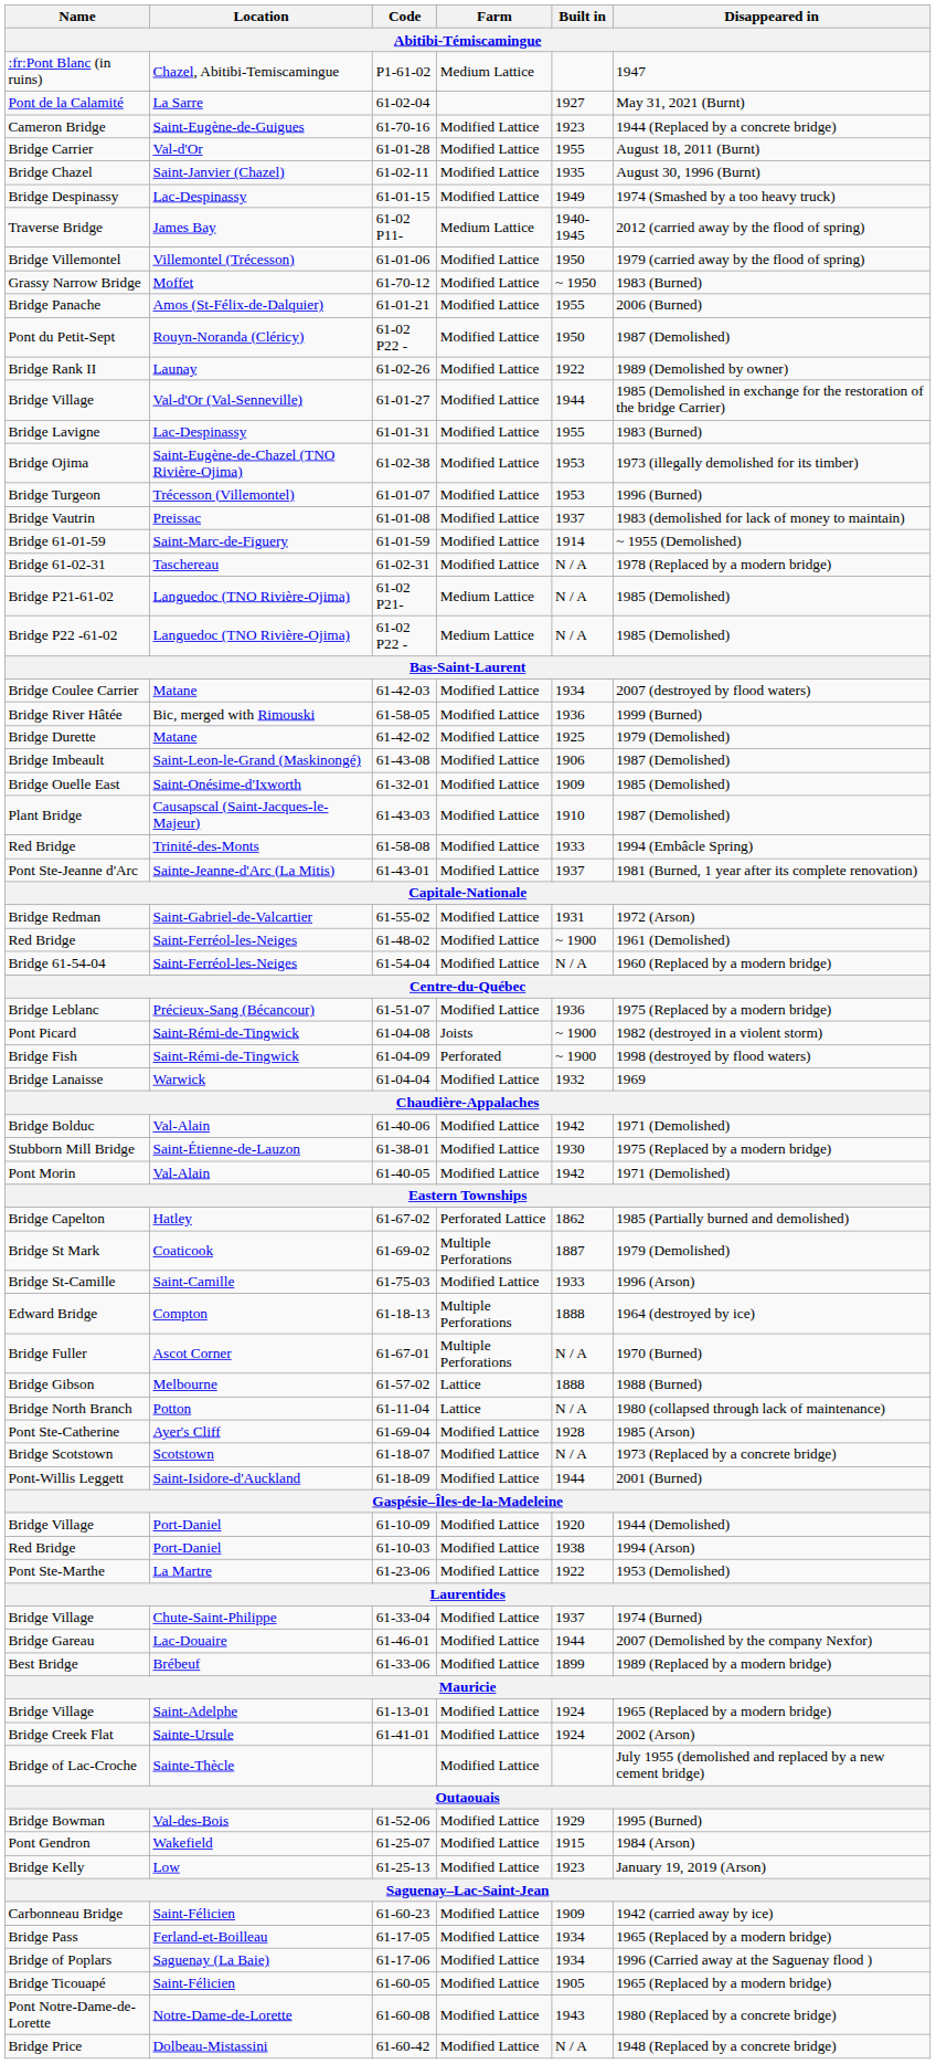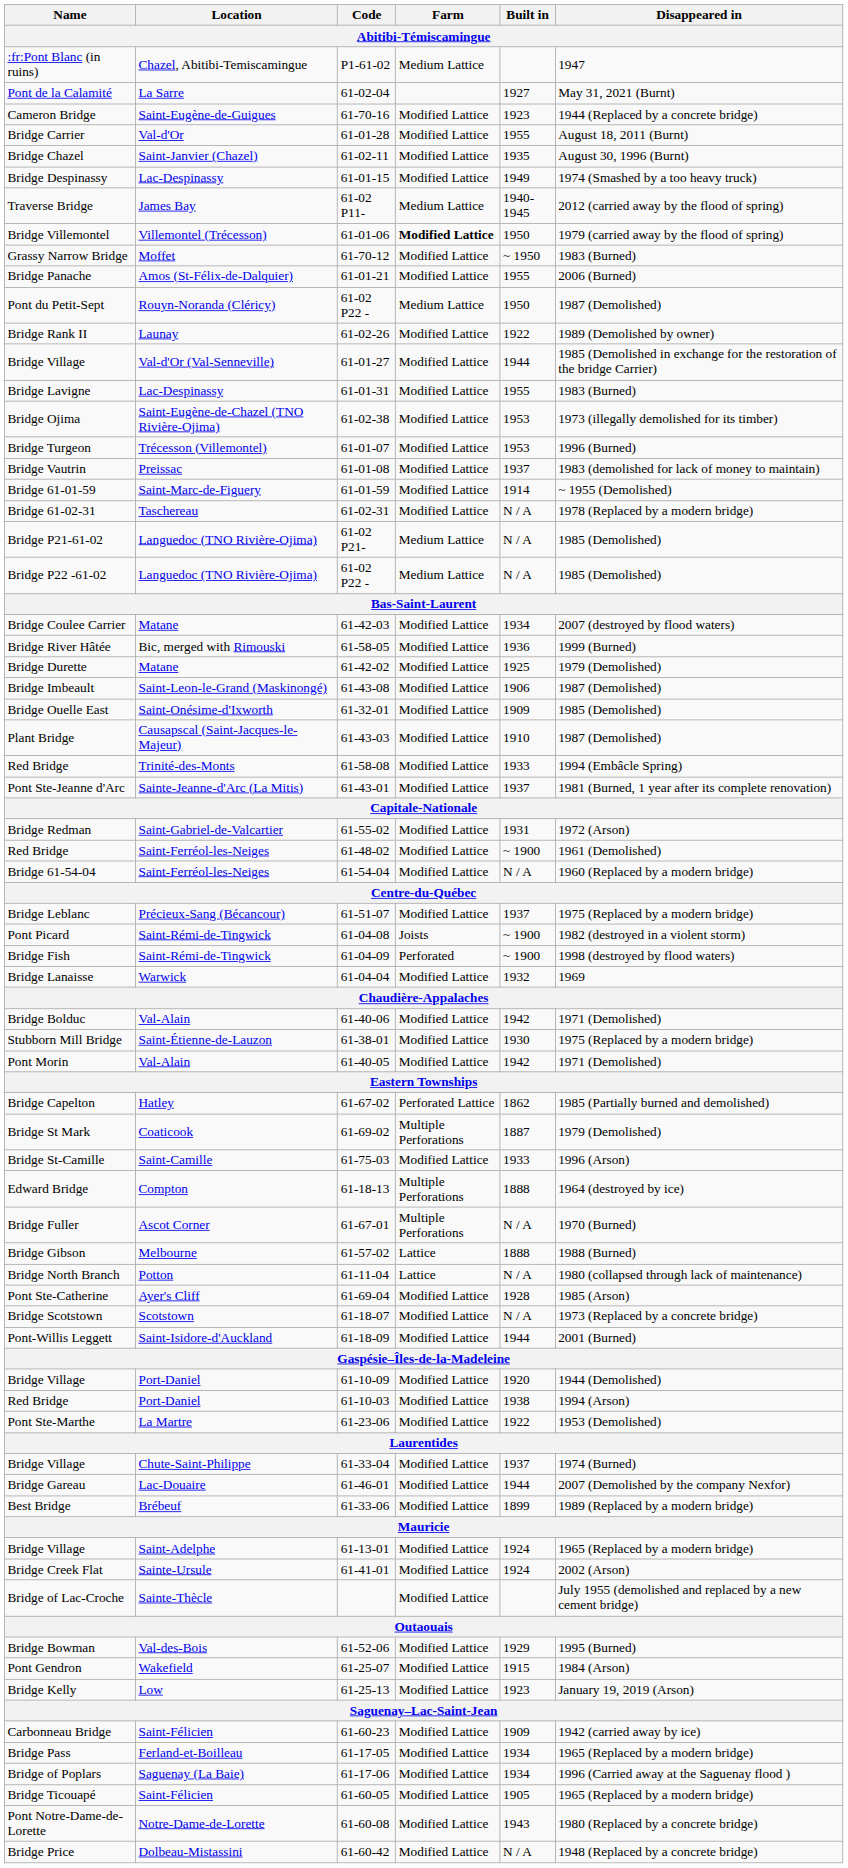 <table Class="wikitable" style="text-align: left; width: 80%; ">
 <tr>
 <th>Name</th>
 <th>Location</th>
 <th>Code</th>
 <th>Farm</th>
 <th>Built in</th>
 <th>Disappeared in</th>
 </tr>
 <tr>
 <th colspan="6" style="text-align: center; background-color: # E0CDA9; "><a href='#'>Abitibi-Témiscamingue</a></th>
 </tr>
 <tr>
 <td><a href='#'>:fr:Pont Blanc</a> (in ruins)</td>
 <td><a href='#'>Chazel</a>, Abitibi-Temiscamingue</td>
 <td>P1-61-02</td>
 <td>Medium Lattice</td>
 <td></td>
 <td>1947</td>
 </tr>
 <tr>
 <td><a href='#'>Pont de la Calamité</a></td>
 <td><a href='#'>La Sarre</a></td>
 <td>61-02-04</td>
 <td></td>
 <td>1927</td>
 <td>May 31, 2021 (Burnt)</td>
 </tr>
 <tr>
 <td>Cameron Bridge</td>
 <td><a href='#'>Saint-Eugène-de-Guigues</a></td>
 <td>61-70-16</td>
 <td>Modified Lattice</td>
 <td>1923</td>
 <td>1944 (Replaced by a concrete bridge)</td>
 </tr>
 <tr>
 <td>Bridge Carrier</td>
 <td><a href='#'>Val-d'Or</a></td>
 <td>61-01-28</td>
 <td>Modified Lattice</td>
 <td>1955</td>
 <td>August 18, 2011 (Burnt)</td>
 </tr>
 <tr>
 <td>Bridge Chazel</td>
 <td><a href='#'>Saint-Janvier (Chazel)</a></td>
 <td>61-02-11</td>
 <td>Modified Lattice</td>
 <td>1935</td>
 <td>August 30, 1996 (Burnt)</td>
 </tr>
 <tr>
 <td>Bridge Despinassy</td>
 <td><a href='#'>Lac-Despinassy</a></td>
 <td>61-01-15</td>
 <td>Modified Lattice</td>
 <td>1949</td>
 <td>1974 (Smashed by a too heavy truck)</td>
 </tr>
 <tr>
 <td>Traverse Bridge</td>
 <td><a href='#'>James Bay</a></td>
 <td>61-02 P11-</td>
 <td>Medium Lattice</td>
 <td>1940-1945</td>
 <td>2012 (carried away by the flood of spring)</td>
 </tr>
 <tr>
 <td>Bridge Villemontel</td>
 <td><a href='#'>Villemontel (Trécesson)</a></td>
 <td>61-01-06</td>
-<td>Modified Lattice</td>
+<td><strong>Modified Lattice</strong></td>
 <td>1950</td>
 <td>1979 (carried away by the flood of spring)</td>
 </tr>
 <tr>
 <td>Grassy Narrow Bridge</td>
 <td><a href='#'>Moffet</a></td>
 <td>61-70-12</td>
 <td>Modified Lattice</td>
 <td>~ 1950</td>
 <td>1983 (Burned)</td>
 </tr>
 <tr>
 <td>Bridge Panache</td>
 <td><a href='#'>Amos (St-Félix-de-Dalquier)</a></td>
 <td>61-01-21</td>
 <td>Modified Lattice</td>
 <td>1955</td>
 <td>2006 (Burned)</td>
 </tr>
 <tr>
 <td>Pont du Petit-Sept</td>
 <td><a href='#'>Rouyn-Noranda (Cléricy)</a></td>
 <td>61-02 P22 -</td>
-<td>Modified Lattice</td>
+<td>Medium Lattice</td>
 <td>1950</td>
 <td>1987 (Demolished)</td>
 </tr>
 <tr>
 <td>Bridge Rank II</td>
 <td><a href='#'>Launay</a></td>
 <td>61-02-26</td>
 <td>Modified Lattice</td>
 <td>1922</td>
 <td>1989 (Demolished by owner)</td>
 </tr>
 <tr>
 <td>Bridge Village</td>
 <td><a href='#'>Val-d'Or (Val-Senneville)</a></td>
 <td>61-01-27</td>
 <td>Modified Lattice</td>
 <td>1944</td>
 <td>1985 (Demolished in exchange for the restoration of the bridge Carrier)</td>
 </tr>
 <tr>
 <td>Bridge Lavigne</td>
 <td><a href='#'>Lac-Despinassy</a></td>
 <td>61-01-31</td>
 <td>Modified Lattice</td>
 <td>1955</td>
 <td>1983 (Burned)</td>
 </tr>
 <tr>
 <td>Bridge Ojima</td>
 <td><a href='#'>Saint-Eugène-de-Chazel (TNO Rivière-Ojima)</a></td>
 <td>61-02-38</td>
 <td>Modified Lattice</td>
 <td>1953</td>
 <td>1973 (illegally demolished for its timber)</td>
 </tr>
 <tr>
 <td>Bridge Turgeon</td>
 <td><a href='#'>Trécesson (Villemontel)</a></td>
 <td>61-01-07</td>
 <td>Modified Lattice</td>
 <td>1953</td>
 <td>1996 (Burned)</td>
 </tr>
 <tr>
 <td>Bridge Vautrin</td>
 <td><a href='#'>Preissac</a></td>
 <td>61-01-08</td>
 <td>Modified Lattice</td>
 <td>1937</td>
 <td>1983 (demolished for lack of money to maintain)</td>
 </tr>
 <tr>
 <td>Bridge 61-01-59</td>
 <td><a href='#'>Saint-Marc-de-Figuery</a></td>
 <td>61-01-59</td>
 <td>Modified Lattice</td>
 <td>1914</td>
 <td>~ 1955 (Demolished)</td>
 </tr>
 <tr>
 <td>Bridge 61-02-31</td>
 <td><a href='#'>Taschereau</a></td>
 <td>61-02-31</td>
 <td>Modified Lattice</td>
 <td>N / A</td>
 <td>1978 (Replaced by a modern bridge)</td>
 </tr>
 <tr>
 <td>Bridge P21-61-02</td>
 <td><a href='#'>Languedoc (TNO Rivière-Ojima)</a></td>
 <td>61-02 P21-</td>
 <td>Medium Lattice</td>
 <td>N / A</td>
 <td>1985 (Demolished)</td>
 </tr>
 <tr>
 <td>Bridge P22 -61-02</td>
 <td><a href='#'>Languedoc (TNO Rivière-Ojima)</a></td>
 <td>61-02 P22 -</td>
 <td>Medium Lattice</td>
 <td>N / A</td>
 <td>1985 (Demolished)</td>
 </tr>
 <tr>
 <th colspan="6" style="text-align: center; background-color: # E0CDA9; "><a href='#'>Bas-Saint-Laurent</a></th>
 </tr>
 <tr>
 <td>Bridge Coulee Carrier</td>
 <td><a href='#'>Matane</a></td>
 <td>61-42-03</td>
 <td>Modified Lattice</td>
 <td>1934</td>
 <td>2007 (destroyed by flood waters)</td>
 </tr>
 <tr>
 <td>Bridge River Hâtée</td>
 <td>Bic, merged with <a href='#'>Rimouski</a></td>
 <td>61-58-05</td>
 <td>Modified Lattice</td>
 <td>1936</td>
 <td>1999 (Burned)</td>
 </tr>
 <tr>
 <td>Bridge Durette</td>
 <td><a href='#'>Matane</a></td>
 <td>61-42-02</td>
 <td>Modified Lattice</td>
 <td>1925</td>
 <td>1979 (Demolished)</td>
 </tr>
 <tr>
 <td>Bridge Imbeault</td>
 <td><a href='#'>Saint-Leon-le-Grand (Maskinongé)</a></td>
 <td>61-43-08</td>
 <td>Modified Lattice</td>
 <td>1906</td>
 <td>1987 (Demolished)</td>
 </tr>
 <tr>
 <td>Bridge Ouelle East</td>
 <td><a href='#'>Saint-Onésime-d'Ixworth</a></td>
 <td>61-32-01</td>
 <td>Modified Lattice</td>
 <td>1909</td>
 <td>1985 (Demolished)</td>
 </tr>
 <tr>
 <td>Plant Bridge</td>
 <td><a href='#'>Causapscal (Saint-Jacques-le-Majeur)</a></td>
 <td>61-43-03</td>
 <td>Modified Lattice</td>
 <td>1910</td>
 <td>1987 (Demolished)</td>
 </tr>
 <tr>
 <td>Red Bridge</td>
 <td><a href='#'>Trinité-des-Monts</a></td>
 <td>61-58-08</td>
 <td>Modified Lattice</td>
 <td>1933</td>
 <td>1994 (Embâcle Spring)</td>
 </tr>
 <tr>
 <td>Pont Ste-Jeanne d'Arc</td>
 <td><a href='#'>Sainte-Jeanne-d'Arc (La Mitis)</a></td>
 <td>61-43-01</td>
 <td>Modified Lattice</td>
 <td>1937</td>
 <td>1981 (Burned, 1 year after its complete renovation)</td>
 </tr>
 <tr>
 <th colspan="6" style="text-align: center; background-color: # E0CDA9; "><a href='#'>Capitale-Nationale</a></th>
 </tr>
 <tr>
 <td>Bridge Redman</td>
 <td><a href='#'>Saint-Gabriel-de-Valcartier</a></td>
 <td>61-55-02</td>
 <td>Modified Lattice</td>
 <td>1931</td>
 <td>1972 (Arson)</td>
 </tr>
 <tr>
 <td>Red Bridge</td>
 <td><a href='#'>Saint-Ferréol-les-Neiges</a></td>
 <td>61-48-02</td>
 <td>Modified Lattice</td>
 <td>~ 1900</td>
 <td>1961 (Demolished)</td>
 </tr>
 <tr>
 <td>Bridge 61-54-04</td>
 <td><a href='#'>Saint-Ferréol-les-Neiges</a></td>
 <td>61-54-04</td>
 <td>Modified Lattice</td>
 <td>N / A</td>
 <td>1960 (Replaced by a modern bridge)</td>
 </tr>
 <tr>
 <th colspan="6" style="text-align: center; background-color: # E0CDA9; "><a href='#'>Centre-du-Québec</a></th>
 </tr>
 <tr>
 <td>Bridge Leblanc</td>
 <td><a href='#'>Précieux-Sang (Bécancour)</a></td>
 <td>61-51-07</td>
 <td>Modified Lattice</td>
-<td>1936</td>
+<td>1937</td>
 <td>1975 (Replaced by a modern bridge)</td>
 </tr>
 <tr>
 <td>Pont Picard</td>
 <td><a href='#'>Saint-Rémi-de-Tingwick</a></td>
 <td>61-04-08</td>
 <td>Joists</td>
 <td>~ 1900</td>
 <td>1982 (destroyed in a violent storm)</td>
 </tr>
 <tr>
 <td>Bridge Fish</td>
 <td><a href='#'>Saint-Rémi-de-Tingwick</a></td>
 <td>61-04-09</td>
 <td>Perforated</td>
 <td>~ 1900</td>
 <td>1998 (destroyed by flood waters)</td>
 </tr>
 <tr>
 <td>Bridge Lanaisse</td>
 <td><a href='#'>Warwick</a></td>
 <td>61-04-04</td>
 <td>Modified Lattice</td>
 <td>1932</td>
 <td>1969</td>
 </tr>
 <tr>
 <th colspan="6" style="text-align: center; background-color: # E0CDA9; "><a href='#'>Chaudière-Appalaches</a></th>
 </tr>
 <tr>
 <td>Bridge Bolduc</td>
 <td><a href='#'>Val-Alain</a></td>
 <td>61-40-06</td>
 <td>Modified Lattice</td>
 <td>1942</td>
 <td>1971 (Demolished)</td>
 </tr>
 <tr>
 <td>Stubborn Mill Bridge</td>
 <td><a href='#'>Saint-Étienne-de-Lauzon</a></td>
 <td>61-38-01</td>
 <td>Modified Lattice</td>
 <td>1930</td>
 <td>1975 (Replaced by a modern bridge)</td>
 </tr>
 <tr>
 <td>Pont Morin</td>
 <td><a href='#'>Val-Alain</a></td>
 <td>61-40-05</td>
 <td>Modified Lattice</td>
 <td>1942</td>
 <td>1971 (Demolished)</td>
 </tr>
 <tr>
 <th colspan="6" style="text-align: center; background-color: # E0CDA9; "><a href='#'>Eastern Townships</a></th>
 </tr>
 <tr>
 <td>Bridge Capelton</td>
 <td><a href='#'>Hatley</a></td>
 <td>61-67-02</td>
 <td>Perforated Lattice</td>
 <td>1862</td>
 <td>1985 (Partially burned and demolished)</td>
 </tr>
 <tr>
 <td>Bridge St Mark</td>
 <td><a href='#'>Coaticook</a></td>
 <td>61-69-02</td>
 <td>Multiple Perforations</td>
 <td>1887</td>
 <td>1979 (Demolished)</td>
 </tr>
 <tr>
 <td>Bridge St-Camille</td>
 <td><a href='#'>Saint-Camille</a></td>
 <td>61-75-03</td>
 <td>Modified Lattice</td>
 <td>1933</td>
 <td>1996 (Arson)</td>
 </tr>
 <tr>
 <td>Edward Bridge</td>
 <td><a href='#'>Compton</a></td>
 <td>61-18-13</td>
 <td>Multiple Perforations</td>
 <td>1888</td>
 <td>1964 (destroyed by ice)</td>
 </tr>
 <tr>
 <td>Bridge Fuller</td>
 <td><a href='#'>Ascot Corner</a></td>
 <td>61-67-01</td>
 <td>Multiple Perforations</td>
 <td>N / A</td>
 <td>1970 (Burned)</td>
 </tr>
 <tr>
 <td>Bridge Gibson</td>
 <td><a href='#'>Melbourne</a></td>
 <td>61-57-02</td>
 <td>Lattice</td>
 <td>1888</td>
 <td>1988 (Burned)</td>
 </tr>
 <tr>
 <td>Bridge North Branch</td>
 <td><a href='#'>Potton</a></td>
 <td>61-11-04</td>
 <td>Lattice</td>
 <td>N / A</td>
 <td>1980 (collapsed through lack of maintenance)</td>
 </tr>
 <tr>
 <td>Pont Ste-Catherine</td>
 <td><a href='#'>Ayer's Cliff</a></td>
 <td>61-69-04</td>
 <td>Modified Lattice</td>
 <td>1928</td>
 <td>1985 (Arson)</td>
 </tr>
 <tr>
 <td>Bridge Scotstown</td>
 <td><a href='#'>Scotstown</a></td>
 <td>61-18-07</td>
 <td>Modified Lattice</td>
 <td>N / A</td>
 <td>1973 (Replaced by a concrete bridge)</td>
 </tr>
 <tr>
 <td>Pont-Willis Leggett</td>
 <td><a href='#'>Saint-Isidore-d'Auckland</a></td>
 <td>61-18-09</td>
 <td>Modified Lattice</td>
 <td>1944</td>
 <td>2001 (Burned)</td>
 </tr>
 <tr>
 <th colspan="6" style="text-align: center; background-color: # E0CDA9; "><a href='#'>Gaspésie–Îles-de-la-Madeleine</a></th>
 </tr>
 <tr>
 <td>Bridge Village</td>
 <td><a href='#'>Port-Daniel</a></td>
 <td>61-10-09</td>
 <td>Modified Lattice</td>
 <td>1920</td>
 <td>1944 (Demolished)</td>
 </tr>
 <tr>
 <td>Red Bridge</td>
 <td><a href='#'>Port-Daniel</a></td>
 <td>61-10-03</td>
 <td>Modified Lattice</td>
 <td>1938</td>
 <td>1994 (Arson)</td>
 </tr>
 <tr>
 <td>Pont Ste-Marthe</td>
 <td><a href='#'>La Martre</a></td>
 <td>61-23-06</td>
 <td>Modified Lattice</td>
 <td>1922</td>
 <td>1953 (Demolished)</td>
 </tr>
 <tr>
 <th colspan="6" style="text-align: center; background-color: # E0CDA9; "><a href='#'>Laurentides</a></th>
 </tr>
 <tr>
 <td>Bridge Village</td>
 <td><a href='#'>Chute-Saint-Philippe</a></td>
 <td>61-33-04</td>
 <td>Modified Lattice</td>
 <td>1937</td>
 <td>1974 (Burned)</td>
 </tr>
 <tr>
 <td>Bridge Gareau</td>
 <td><a href='#'>Lac-Douaire</a></td>
 <td>61-46-01</td>
 <td>Modified Lattice</td>
 <td>1944</td>
 <td>2007 (Demolished by the company Nexfor)</td>
 </tr>
 <tr>
 <td>Best Bridge</td>
 <td><a href='#'>Brébeuf</a></td>
 <td>61-33-06</td>
 <td>Modified Lattice</td>
 <td>1899</td>
 <td>1989 (Replaced by a modern bridge)</td>
 </tr>
 <tr>
 <th colspan="6" style="text-align: center; background-color: # E0CDA9; "><a href='#'>Mauricie</a></th>
 </tr>
 <tr>
 <td>Bridge Village</td>
 <td><a href='#'>Saint-Adelphe</a></td>
 <td>61-13-01</td>
 <td>Modified Lattice</td>
 <td>1924</td>
 <td>1965 (Replaced by a modern bridge)</td>
 </tr>
 <tr>
 <td>Bridge Creek Flat</td>
 <td><a href='#'>Sainte-Ursule</a></td>
 <td>61-41-01</td>
 <td>Modified Lattice</td>
 <td>1924</td>
 <td>2002 (Arson)</td>
 </tr>
 <tr>
 <td>Bridge of Lac-Croche</td>
 <td><a href='#'>Sainte-Thècle</a></td>
 <td></td>
 <td>Modified Lattice</td>
 <td></td>
 <td>July 1955 (demolished and replaced by a new cement bridge)</td>
 </tr>
 <tr>
 <th colspan="6" style="text-align: center; background-color: # E0CDA9; "><a href='#'>Outaouais</a></th>
 </tr>
 <tr>
 <td>Bridge Bowman</td>
 <td><a href='#'>Val-des-Bois</a></td>
 <td>61-52-06</td>
 <td>Modified Lattice</td>
 <td>1929</td>
 <td>1995 (Burned)</td>
 </tr>
 <tr>
 <td>Pont Gendron</td>
 <td><a href='#'>Wakefield</a></td>
 <td>61-25-07</td>
 <td>Modified Lattice</td>
 <td>1915</td>
 <td>1984 (Arson)</td>
 </tr>
 <tr>
 <td>Bridge Kelly</td>
 <td><a href='#'>Low</a>   </td>
 <td>61-25-13</td>
 <td>Modified Lattice</td>
 <td>1923</td>
 <td>January 19, 2019 (Arson)</td>
 </tr>
 <tr>
 <th colspan="6" style="text-align: center; background-color: # E0CDA9; "><a href='#'>Saguenay–Lac-Saint-Jean</a></th>
 </tr>
 <tr>
 <td>Carbonneau Bridge</td>
 <td><a href='#'>Saint-Félicien</a></td>
 <td>61-60-23</td>
 <td>Modified Lattice</td>
 <td>1909</td>
 <td>1942 (carried away by ice)</td>
 </tr>
 <tr>
 <td>Bridge Pass</td>
 <td><a href='#'>Ferland-et-Boilleau</a></td>
 <td>61-17-05</td>
 <td>Modified Lattice</td>
 <td>1934</td>
 <td>1965 (Replaced by a modern bridge)</td>
 </tr>
 <tr>
 <td>Bridge of Poplars</td>
 <td><a href='#'>Saguenay (La Baie)</a></td>
 <td>61-17-06</td>
 <td>Modified Lattice</td>
 <td>1934</td>
 <td>1996 (Carried away at the Saguenay flood <em> </em>)</td>
 </tr>
 <tr>
 <td>Bridge Ticouapé</td>
 <td><a href='#'>Saint-Félicien</a></td>
 <td>61-60-05</td>
 <td>Modified Lattice</td>
 <td>1905</td>
 <td>1965 (Replaced by a modern bridge)</td>
 </tr>
 <tr>
 <td>Pont Notre-Dame-de-Lorette</td>
 <td><a href='#'>Notre-Dame-de-Lorette</a></td>
 <td>61-60-08</td>
 <td>Modified Lattice</td>
 <td>1943</td>
 <td>1980 (Replaced by a concrete bridge)</td>
 </tr>
 <tr>
 <td>Bridge Price</td>
 <td><a href='#'>Dolbeau-Mistassini</a></td>
 <td>61-60-42</td>
 <td>Modified Lattice</td>
 <td>N / A</td>
 <td>1948 (Replaced by a concrete bridge)</td>
 </tr>
 </table>
